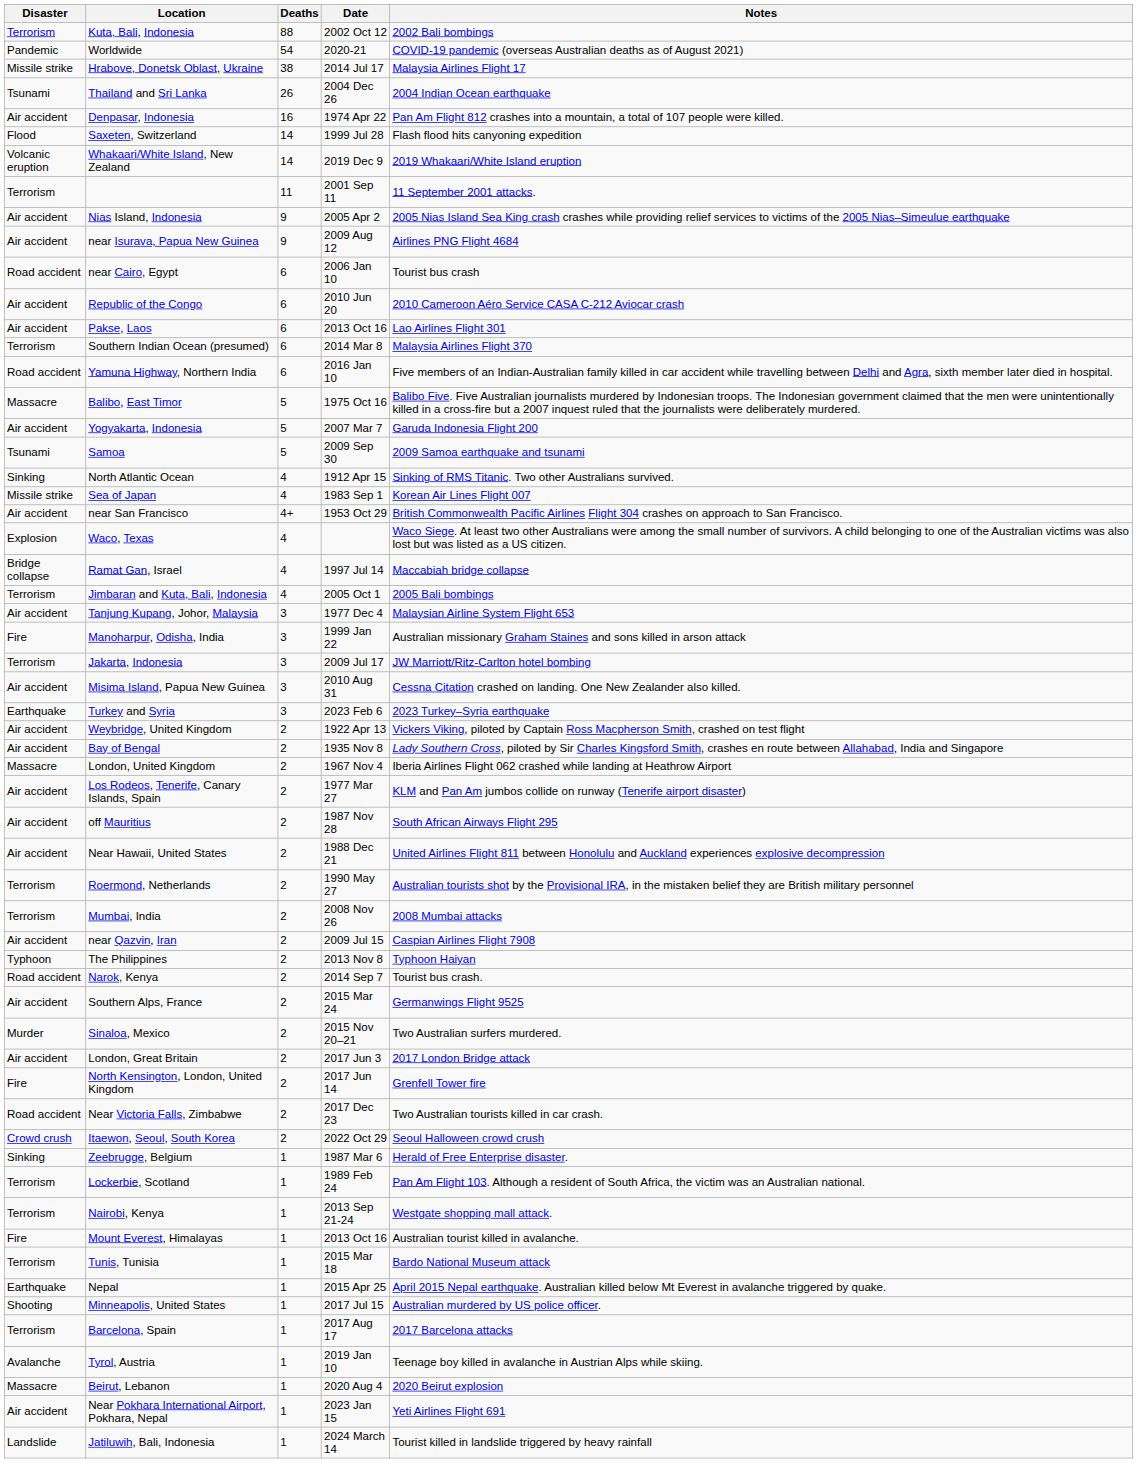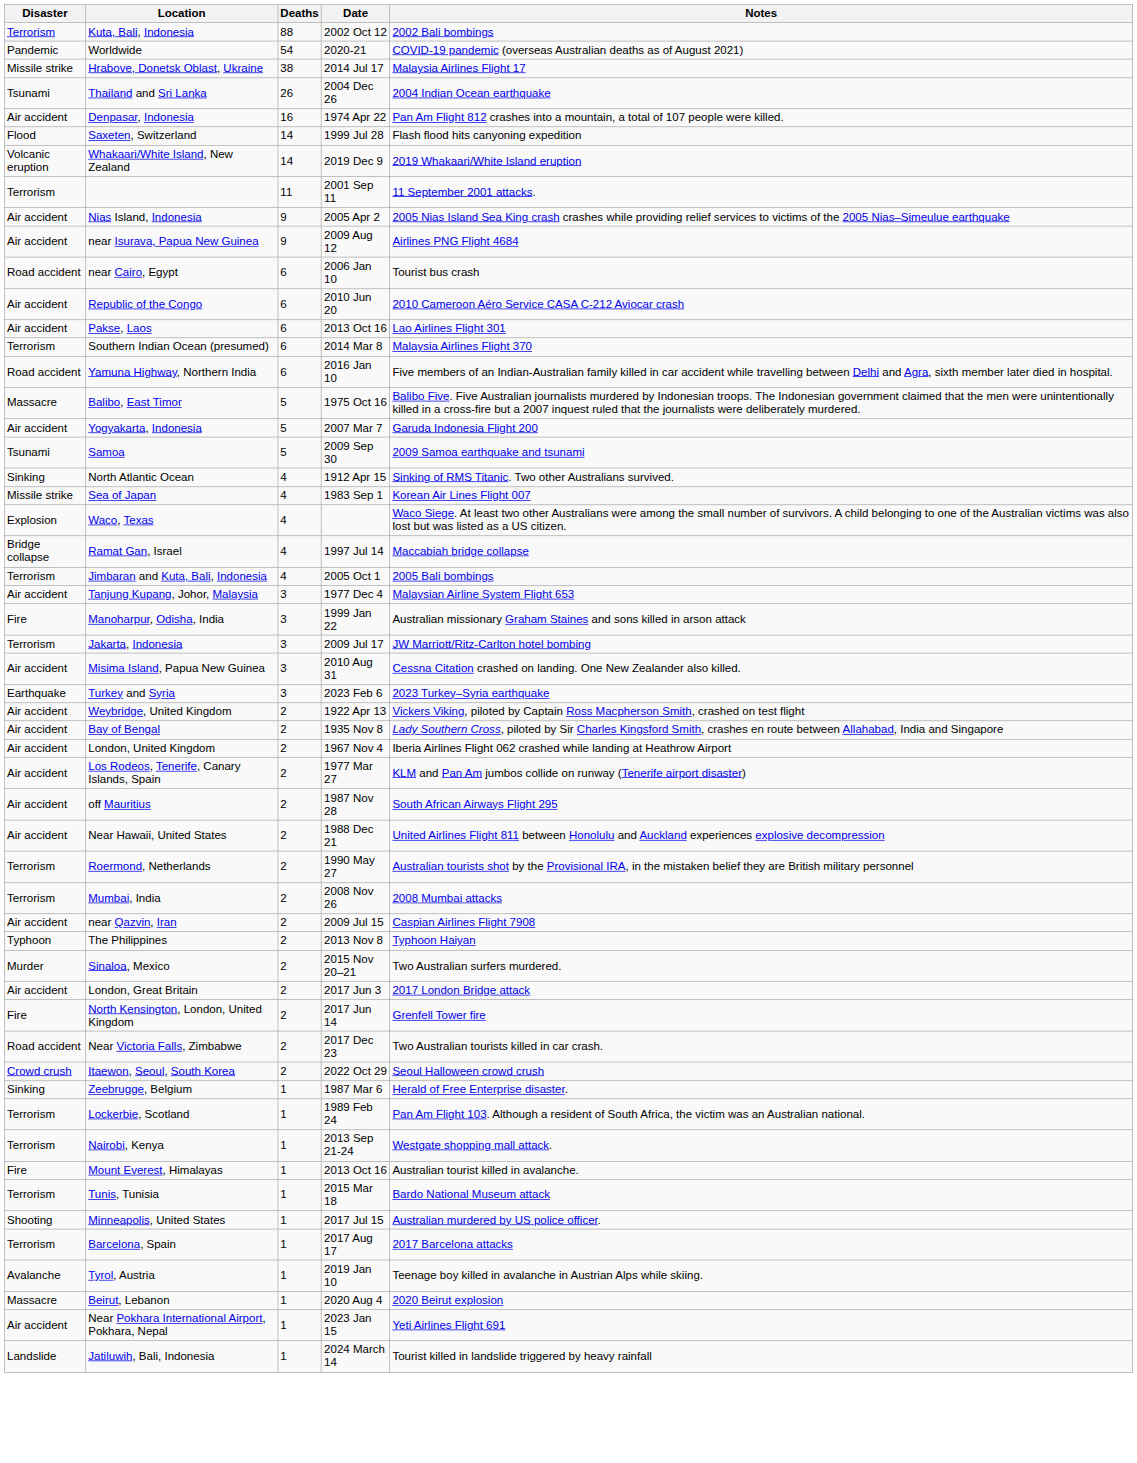 <table class="wikitable sortable">
 <tr>
 <th>Disaster</th>
 <th>Location</th>
 <th>Deaths</th>
 <th>Date</th>
 <th>Notes</th>
 </tr>
 <tr>
 <td><a href='#'>Terrorism</a></td>
 <td><a href='#'>Kuta, Bali</a>, <a href='#'>Indonesia</a></td>
 <td>88</td>
 <td>2002 Oct 12</td>
 <td><a href='#'>2002 Bali bombings</a></td>
 </tr>
 <tr>
 <td>Pandemic</td>
 <td>Worldwide</td>
 <td>54</td>
 <td>2020-21</td>
 <td><a href='#'>COVID-19 pandemic</a> (overseas Australian deaths as of August 2021)</td>
 </tr>
 <tr>
 <td>Missile strike</td>
 <td><a href='#'>Hrabove, Donetsk Oblast</a>, <a href='#'>Ukraine</a></td>
 <td>38</td>
 <td>2014 Jul 17</td>
 <td><a href='#'>Malaysia Airlines Flight 17</a></td>
 </tr>
 <tr>
 <td>Tsunami</td>
 <td><a href='#'>Thailand</a> and <a href='#'>Sri Lanka</a></td>
 <td>26</td>
 <td>2004 Dec 26</td>
 <td><a href='#'>2004 Indian Ocean earthquake</a></td>
 </tr>
 <tr>
 <td>Air accident</td>
 <td><a href='#'>Denpasar</a>, <a href='#'>Indonesia</a></td>
 <td>16</td>
 <td>1974 Apr 22</td>
 <td><a href='#'>Pan Am Flight 812</a> crashes into a mountain, a total of 107 people were killed.</td>
 </tr>
 <tr>
 <td>Flood</td>
 <td><a href='#'>Saxeten</a>, Switzerland</td>
 <td>14</td>
 <td>1999 Jul 28</td>
 <td>Flash flood hits canyoning expedition</td>
 </tr>
 <tr>
 <td>Volcanic eruption</td>
 <td><a href='#'>Whakaari/White Island</a>, New Zealand</td>
 <td>14</td>
 <td>2019 Dec 9</td>
 <td><a href='#'>2019 Whakaari/White Island eruption</a></td>
 </tr>
 <tr>
 <td>Terrorism</td>
 <td></td>
 <td>11</td>
 <td>2001 Sep 11</td>
 <td><a href='#'>11 September 2001 attacks</a>.</td>
 </tr>
 <tr>
 <td>Air accident</td>
 <td><a href='#'>Nias</a> Island, <a href='#'>Indonesia</a></td>
 <td>9</td>
 <td>2005 Apr 2</td>
 <td><a href='#'>2005 Nias Island Sea King crash</a> crashes while providing relief services to victims of the <a href='#'>2005 Nias–Simeulue earthquake</a></td>
 </tr>
 <tr>
 <td>Air accident</td>
 <td>near <a href='#'>Isurava, Papua New Guinea</a></td>
 <td>9</td>
 <td>2009 Aug 12</td>
 <td><a href='#'>Airlines PNG Flight 4684</a></td>
 </tr>
 <tr>
 <td>Road accident</td>
 <td>near <a href='#'>Cairo</a>, Egypt</td>
 <td>6</td>
 <td>2006 Jan 10</td>
 <td>Tourist bus crash</td>
 </tr>
 <tr>
 <td>Air accident</td>
 <td><a href='#'>Republic of the Congo</a></td>
 <td>6</td>
 <td>2010 Jun 20</td>
 <td><a href='#'>2010 Cameroon Aéro Service CASA C-212 Aviocar crash</a></td>
 </tr>
 <tr>
 <td>Air accident</td>
 <td><a href='#'>Pakse</a>, <a href='#'>Laos</a></td>
 <td>6</td>
 <td>2013 Oct 16</td>
 <td><a href='#'>Lao Airlines Flight 301</a></td>
 </tr>
 <tr>
 <td>Terrorism</td>
 <td>Southern Indian Ocean (presumed)</td>
 <td>6</td>
 <td>2014 Mar 8</td>
 <td><a href='#'>Malaysia Airlines Flight 370</a></td>
 </tr>
 <tr>
 <td>Road accident</td>
 <td><a href='#'>Yamuna Highway</a>, Northern India</td>
 <td>6</td>
 <td>2016 Jan 10</td>
 <td>Five members of an Indian-Australian family killed in car accident while travelling between <a href='#'>Delhi</a> and <a href='#'>Agra</a>, sixth member later died in hospital.</td>
 </tr>
 <tr>
 <td>Massacre</td>
 <td><a href='#'>Balibo</a>, <a href='#'>East Timor</a></td>
 <td>5</td>
 <td>1975 Oct 16</td>
 <td><a href='#'>Balibo Five</a>. Five Australian journalists murdered by Indonesian troops. The Indonesian government claimed that the men were unintentionally killed in a cross-fire but a 2007 inquest ruled that the journalists were deliberately murdered.</td>
 </tr>
 <tr>
 <td>Air accident</td>
 <td><a href='#'>Yogyakarta</a>, <a href='#'>Indonesia</a></td>
 <td>5</td>
 <td>2007 Mar 7</td>
 <td><a href='#'>Garuda Indonesia Flight 200</a></td>
 </tr>
 <tr>
 <td>Tsunami</td>
 <td><a href='#'>Samoa</a></td>
 <td>5</td>
 <td>2009 Sep 30</td>
 <td><a href='#'>2009 Samoa earthquake and tsunami</a></td>
 </tr>
 <tr>
 <td>Sinking</td>
 <td>North Atlantic Ocean</td>
 <td>4</td>
 <td>1912 Apr 15</td>
 <td><a href='#'>Sinking of RMS Titanic</a>. Two other Australians survived.</td>
 </tr>
 <tr>
 <td>Missile strike</td>
 <td><a href='#'>Sea of Japan</a></td>
 <td>4</td>
 <td>1983 Sep 1</td>
 <td><a href='#'>Korean Air Lines Flight 007</a></td>
 </tr>
 <tr>
-<td>Air accident</td>
-<td>near San Francisco</td>
-<td>4+</td>
-<td>1953 Oct 29</td>
-<td><a href='#'>British Commonwealth Pacific Airlines</a> <a href='#'>Flight 304</a> crashes on approach to San Francisco.</td>
-</tr>
-<tr>
 <td>Explosion</td>
 <td><a href='#'>Waco</a>, <a href='#'>Texas</a></td>
 <td>4</td>
 <td></td>
 <td><a href='#'>Waco Siege</a>. At least two other Australians were among the small number of survivors. A child belonging to one of the Australian victims was also lost but was listed as a US citizen.</td>
 </tr>
 <tr>
 <td>Bridge collapse</td>
 <td><a href='#'>Ramat Gan</a>, Israel</td>
 <td>4</td>
 <td>1997 Jul 14</td>
 <td><a href='#'>Maccabiah bridge collapse</a></td>
 </tr>
 <tr>
 <td>Terrorism</td>
 <td><a href='#'>Jimbaran</a> and <a href='#'>Kuta, Bali</a>, <a href='#'>Indonesia</a></td>
 <td>4</td>
 <td>2005 Oct 1</td>
 <td><a href='#'>2005 Bali bombings</a></td>
 </tr>
 <tr>
 <td>Air accident</td>
 <td><a href='#'>Tanjung Kupang</a>, Johor, <a href='#'>Malaysia</a></td>
 <td>3</td>
 <td>1977 Dec 4</td>
 <td><a href='#'>Malaysian Airline System Flight 653</a></td>
 </tr>
 <tr>
 <td>Fire</td>
 <td><a href='#'>Manoharpur</a>, <a href='#'>Odisha</a>, India</td>
 <td>3</td>
 <td>1999 Jan 22</td>
 <td>Australian missionary <a href='#'>Graham Staines</a> and sons killed in arson attack</td>
 </tr>
 <tr>
 <td>Terrorism</td>
 <td><a href='#'>Jakarta</a>, <a href='#'>Indonesia</a></td>
 <td>3</td>
 <td>2009 Jul 17</td>
 <td><a href='#'>JW Marriott/Ritz-Carlton hotel bombing</a></td>
 </tr>
 <tr>
 <td>Air accident</td>
 <td><a href='#'>Misima Island</a>, Papua New Guinea</td>
 <td>3</td>
 <td>2010 Aug 31</td>
 <td><a href='#'>Cessna Citation</a> crashed on landing. One New Zealander also killed.</td>
 </tr>
 <tr>
 <td>Earthquake</td>
 <td><a href='#'>Turkey</a> and <a href='#'>Syria</a></td>
 <td>3</td>
 <td>2023 Feb 6</td>
 <td><a href='#'>2023 Turkey–Syria earthquake</a></td>
 </tr>
 <tr>
 <td>Air accident</td>
 <td><a href='#'>Weybridge</a>, United Kingdom</td>
 <td>2</td>
 <td>1922 Apr 13</td>
 <td><a href='#'>Vickers Viking</a>, piloted by Captain <a href='#'>Ross Macpherson Smith</a>, crashed on test flight</td>
 </tr>
 <tr>
 <td>Air accident</td>
 <td><a href='#'>Bay of Bengal</a></td>
 <td>2</td>
 <td>1935 Nov 8</td>
 <td><em><a href='#'>Lady Southern Cross</a></em>, piloted by Sir <a href='#'>Charles Kingsford Smith</a>, crashes en route between <a href='#'>Allahabad</a>, India and Singapore</td>
 </tr>
 <tr>
-<td>Massacre</td>
+<td>Air accident</td>
 <td>London, United Kingdom</td>
 <td>2</td>
 <td>1967 Nov 4</td>
 <td>Iberia Airlines Flight 062 crashed while landing at Heathrow Airport</td>
 </tr>
 <tr>
 <td>Air accident</td>
 <td><a href='#'>Los Rodeos</a>, <a href='#'>Tenerife</a>, Canary Islands, Spain</td>
 <td>2</td>
 <td>1977 Mar 27</td>
 <td><a href='#'>KLM</a> and <a href='#'>Pan Am</a> jumbos collide on runway (<a href='#'>Tenerife airport disaster</a>)</td>
 </tr>
 <tr>
 <td>Air accident</td>
 <td>off <a href='#'>Mauritius</a></td>
 <td>2</td>
 <td>1987 Nov 28</td>
 <td><a href='#'>South African Airways Flight 295</a></td>
 </tr>
 <tr>
 <td>Air accident</td>
 <td>Near Hawaii, United States</td>
 <td>2</td>
 <td>1988 Dec 21</td>
 <td><a href='#'>United Airlines Flight 811</a> between <a href='#'>Honolulu</a> and <a href='#'>Auckland</a> experiences <a href='#'>explosive decompression</a></td>
 </tr>
 <tr>
 <td>Terrorism</td>
 <td><a href='#'>Roermond</a>, Netherlands</td>
 <td>2</td>
 <td>1990 May 27</td>
 <td><a href='#'>Australian tourists shot</a> by the <a href='#'>Provisional IRA</a>, in the mistaken belief they are British military personnel</td>
 </tr>
 <tr>
 <td>Terrorism</td>
 <td><a href='#'>Mumbai</a>, India</td>
 <td>2</td>
 <td>2008 Nov 26</td>
 <td><a href='#'>2008 Mumbai attacks</a></td>
 </tr>
 <tr>
 <td>Air accident</td>
 <td>near <a href='#'>Qazvin</a>, <a href='#'>Iran</a></td>
 <td>2</td>
 <td>2009 Jul 15</td>
 <td><a href='#'>Caspian Airlines Flight 7908</a></td>
 </tr>
 <tr>
 <td>Typhoon</td>
 <td>The Philippines</td>
 <td>2</td>
 <td>2013 Nov 8</td>
 <td><a href='#'>Typhoon Haiyan</a></td>
-</tr>
-<tr>
-<td>Road accident</td>
-<td><a href='#'>Narok</a>, Kenya</td>
-<td>2</td>
-<td>2014 Sep 7</td>
-<td>Tourist bus crash.</td>
-</tr>
-<tr>
-<td>Air accident</td>
-<td>Southern Alps, France</td>
-<td>2</td>
-<td>2015 Mar 24</td>
-<td><a href='#'>Germanwings Flight 9525</a></td>
 </tr>
 <tr>
 <td>Murder</td>
 <td><a href='#'>Sinaloa</a>, Mexico</td>
 <td>2</td>
 <td>2015 Nov 20–21</td>
 <td>Two Australian surfers murdered.</td>
 </tr>
 <tr>
 <td>Air accident</td>
 <td>London, Great Britain</td>
 <td>2</td>
 <td>2017 Jun 3</td>
 <td><a href='#'>2017 London Bridge attack</a></td>
 </tr>
 <tr>
 <td>Fire</td>
 <td><a href='#'>North Kensington</a>, London, United Kingdom</td>
 <td>2</td>
 <td>2017 Jun 14</td>
 <td><a href='#'>Grenfell Tower fire</a></td>
 </tr>
 <tr>
 <td>Road accident</td>
 <td>Near <a href='#'>Victoria Falls</a>, Zimbabwe</td>
 <td>2</td>
 <td>2017 Dec 23</td>
 <td>Two Australian tourists killed in car crash.</td>
 </tr>
 <tr>
 <td><a href='#'>Crowd crush</a></td>
 <td><a href='#'>Itaewon</a>, <a href='#'>Seoul</a>, <a href='#'>South Korea</a></td>
 <td>2</td>
 <td>2022 Oct 29</td>
 <td><a href='#'>Seoul Halloween crowd crush</a></td>
 </tr>
 <tr>
 <td>Sinking</td>
 <td><a href='#'>Zeebrugge</a>, Belgium</td>
 <td>1</td>
 <td>1987 Mar 6</td>
 <td><a href='#'>Herald of Free Enterprise disaster</a>.</td>
 </tr>
 <tr>
 <td>Terrorism</td>
 <td><a href='#'>Lockerbie</a>, Scotland</td>
 <td>1</td>
 <td>1989 Feb 24</td>
 <td><a href='#'>Pan Am Flight 103</a>. Although a resident of South Africa, the victim was an Australian national.</td>
 </tr>
 <tr>
 <td>Terrorism</td>
 <td><a href='#'>Nairobi</a>, Kenya</td>
 <td>1</td>
 <td>2013 Sep 21-24</td>
 <td><a href='#'>Westgate shopping mall attack</a>.</td>
 </tr>
 <tr>
 <td>Fire</td>
 <td><a href='#'>Mount Everest</a>, Himalayas</td>
 <td>1</td>
 <td>2013 Oct 16</td>
 <td>Australian tourist killed in avalanche.</td>
 </tr>
 <tr>
 <td>Terrorism</td>
 <td><a href='#'>Tunis</a>, Tunisia</td>
 <td>1</td>
 <td>2015 Mar 18</td>
 <td><a href='#'>Bardo National Museum attack</a></td>
 </tr>
 <tr>
-<td>Earthquake</td>
-<td>Nepal</td>
-<td>1</td>
-<td>2015 Apr 25</td>
-<td><a href='#'>April 2015 Nepal earthquake</a>. Australian killed below Mt Everest in avalanche triggered by quake.</td>
-</tr>
-<tr>
 <td>Shooting</td>
 <td><a href='#'>Minneapolis</a>, United States</td>
 <td>1</td>
 <td>2017 Jul 15</td>
 <td><a href='#'>Australian murdered by US police officer</a>.</td>
 </tr>
 <tr>
 <td>Terrorism</td>
 <td><a href='#'>Barcelona</a>, Spain</td>
 <td>1</td>
 <td>2017 Aug 17</td>
 <td><a href='#'>2017 Barcelona attacks</a></td>
 </tr>
 <tr>
 <td>Avalanche</td>
 <td><a href='#'>Tyrol</a>, Austria</td>
 <td>1</td>
 <td>2019 Jan 10</td>
 <td>Teenage boy killed in avalanche in Austrian Alps while skiing.</td>
 </tr>
 <tr>
 <td>Massacre</td>
 <td><a href='#'>Beirut</a>, Lebanon</td>
 <td>1</td>
 <td>2020 Aug 4</td>
 <td><a href='#'>2020 Beirut explosion</a></td>
 </tr>
 <tr>
 <td>Air accident</td>
 <td>Near <a href='#'>Pokhara International Airport</a>, Pokhara, Nepal</td>
 <td>1</td>
 <td>2023 Jan 15</td>
 <td><a href='#'>Yeti Airlines Flight 691</a></td>
 </tr>
 <tr>
 <td>Landslide</td>
 <td><a href='#'>Jatiluwih</a>, Bali, Indonesia</td>
 <td>1</td>
 <td>2024 March 14</td>
 <td>Tourist killed in landslide triggered by heavy rainfall</td>
 </tr>
 </table>
